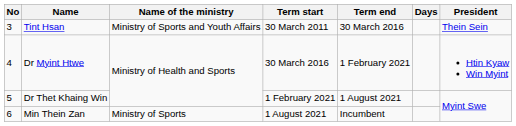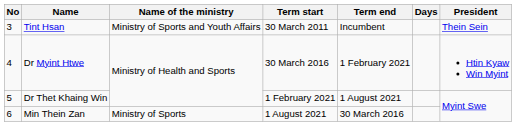 <table class="wikitable collapsible collapsed sortable" style="border:0;">
 <tr>
 <th>No</th>
 <th>Name</th>
 <th>Name of the ministry</th>
 <th>Term start</th>
 <th>Term end</th>
 <th>Days</th>
 <th>President</th>
 </tr>
 <tr>
 <td>3</td>
 <td><a href='#'>Tint Hsan</a></td>
 <td>Ministry of Sports and Youth Affairs</td>
 <td>30 March 2011</td>
-<td>30 March 2016</td>
+<td>Incumbent</td>
 <td></td>
 <td><a href='#'>Thein Sein</a></td>
 </tr>
 <tr>
 <td>4</td>
 <td>Dr <a href='#'>Myint Htwe</a></td>
 <td rowspan=2>Ministry of Health and Sports</td>
 <td>30 March 2016</td>
 <td>1 February 2021</td>
 <td></td>
 <td><br><ul><li><a href='#'>Htin Kyaw</a></li><li><a href='#'>Win Myint</a></li></ul></td>
 </tr>
 <tr>
 <td>5</td>
 <td>Dr Thet Khaing Win</td>
 <td>1 February 2021</td>
 <td>1 August 2021</td>
 <td></td>
 <td rowspan=2><a href='#'>Myint Swe</a><br> </td>
 </tr>
 <tr>
 <td>6</td>
 <td>Min Thein Zan</td>
 <td>Ministry of Sports</td>
 <td>1 August 2021</td>
-<td>Incumbent</td>
+<td>30 March 2016</td>
 <td></td>
 </tr>
 </table>
